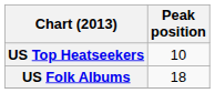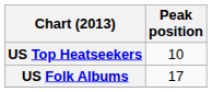 <table class="wikitable plainrowheaders" style="text-align:center;">
 <tr>
 <th>Chart (2013)</th>
 <th>Peak<br>position</th>
 </tr>
 <tr>
 <th scope="row">US <a href='#'>Top Heatseekers</a></th>
 <td>10</td>
 </tr>
 <tr>
 <th scope="row">US <a href='#'>Folk Albums</a></th>
-<td>18</td>
+<td>17</td>
 </tr>
 <tr>
 </tr>
 </table>
